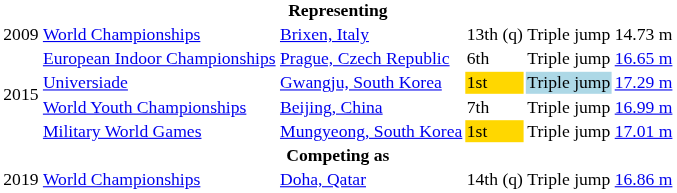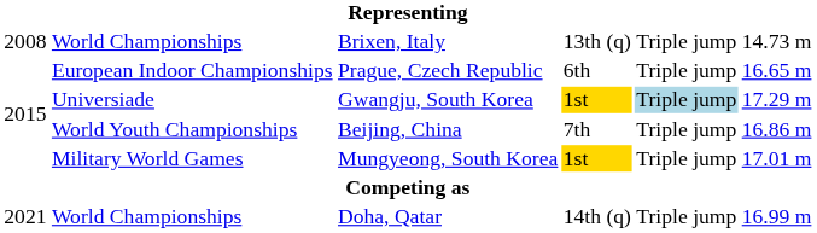 <table>
 <tr>
 <th colspan="6">Representing </th>
 </tr>
 <tr>
-<td>2009</td>
+<td>2008</td>
 <td><a href='#'>World Championships</a></td>
 <td><a href='#'>Brixen, Italy</a></td>
 <td>13th (q)</td>
 <td>Triple jump</td>
 <td>14.73 m</td>
 </tr>
 <tr>
 <td rowspan=4>2015</td>
 <td><a href='#'>European Indoor Championships</a></td>
 <td><a href='#'>Prague, Czech Republic</a></td>
 <td>6th</td>
 <td>Triple jump</td>
 <td><a href='#'>16.65 m</a></td>
 </tr>
 <tr>
 <td><a href='#'>Universiade</a></td>
 <td><a href='#'>Gwangju, South Korea</a></td>
 <td bgcolor=gold>1st</td>
 <td style="background: lightblue;">Triple jump</td>
 <td><a href='#'>17.29 m</a></td>
 </tr>
 <tr>
 <td><a href='#'>World Youth Championships</a></td>
 <td><a href='#'>Beijing, China</a></td>
 <td>7th</td>
 <td>Triple jump</td>
-<td><a href='#'>16.99 m</a></td>
+<td><a href='#'>16.86 m</a></td>
 </tr>
 <tr>
 <td><a href='#'>Military World Games</a></td>
 <td><a href='#'>Mungyeong, South Korea</a></td>
 <td bgcolor=gold>1st</td>
 <td>Triple jump</td>
 <td><a href='#'>17.01 m</a></td>
 </tr>
 <tr>
 <th colspan="6">Competing as </th>
 </tr>
 <tr>
-<td>2019</td>
+<td>2021</td>
 <td><a href='#'>World Championships</a></td>
 <td><a href='#'>Doha, Qatar</a></td>
 <td>14th (q)</td>
 <td>Triple jump</td>
-<td><a href='#'>16.86 m</a></td>
+<td><a href='#'>16.99 m</a></td>
 </tr>
 </table>
